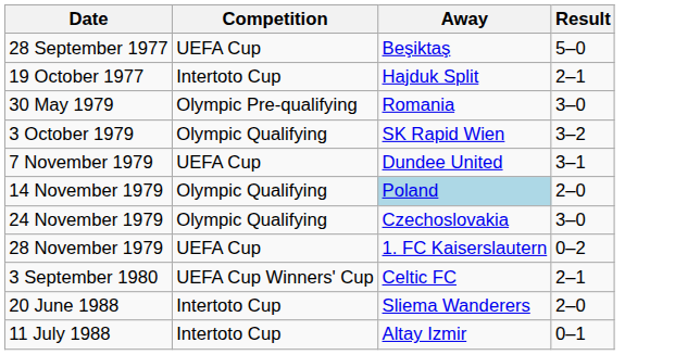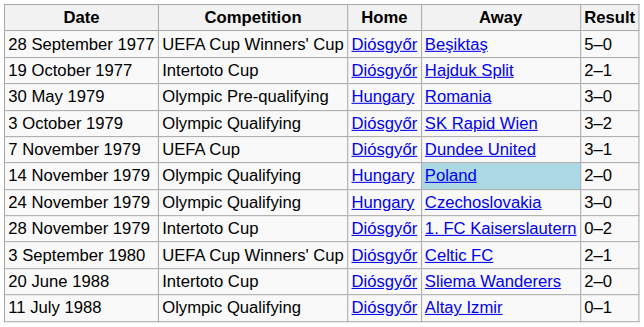 <table class="wikitable">
 <tr>
 <th>Date</th>
 <th>Competition</th>
+<th>Home</th>
 <th>Away</th>
 <th>Result</th>
 </tr>
 <tr>
 <td>28 September 1977</td>
-<td>UEFA Cup</td>
+<td>UEFA Cup Winners' Cup</td>
+<td> <a href='#'>Diósgyőr</a></td>
 <td> <a href='#'>Beşiktaş</a></td>
 <td>5–0</td>
 </tr>
 <tr>
 <td>19 October 1977</td>
 <td>Intertoto Cup</td>
+<td> <a href='#'>Diósgyőr</a></td>
 <td> <a href='#'>Hajduk Split</a></td>
 <td>2–1</td>
 </tr>
 <tr>
 <td>30 May 1979</td>
 <td>Olympic Pre-qualifying</td>
+<td> <a href='#'>Hungary</a></td>
 <td> <a href='#'>Romania</a></td>
 <td>3–0</td>
 </tr>
 <tr>
 <td>3 October 1979</td>
 <td>Olympic Qualifying</td>
+<td> <a href='#'>Diósgyőr</a></td>
 <td> <a href='#'>SK Rapid Wien</a></td>
 <td>3–2</td>
 </tr>
 <tr>
 <td>7 November 1979</td>
 <td>UEFA Cup</td>
+<td> <a href='#'>Diósgyőr</a></td>
 <td> <a href='#'>Dundee United</a></td>
 <td>3–1</td>
 </tr>
 <tr>
 <td>14 November 1979</td>
 <td>Olympic Qualifying</td>
+<td> <a href='#'>Hungary</a></td>
 <td style="background: lightblue;"> <a href='#'>Poland</a></td>
 <td>2–0</td>
 </tr>
 <tr>
 <td>24 November 1979</td>
 <td>Olympic Qualifying</td>
+<td> <a href='#'>Hungary</a></td>
 <td> <a href='#'>Czechoslovakia</a></td>
 <td>3–0</td>
 </tr>
 <tr>
 <td>28 November 1979</td>
-<td>UEFA Cup</td>
+<td>Intertoto Cup</td>
+<td> <a href='#'>Diósgyőr</a></td>
 <td> <a href='#'>1. FC Kaiserslautern</a></td>
 <td>0–2</td>
 </tr>
 <tr>
 <td>3 September 1980</td>
 <td>UEFA Cup Winners' Cup</td>
+<td> <a href='#'>Diósgyőr</a></td>
 <td> <a href='#'>Celtic FC</a></td>
 <td>2–1</td>
 </tr>
 <tr>
 <td>20 June 1988</td>
 <td>Intertoto Cup</td>
+<td> <a href='#'>Diósgyőr</a></td>
 <td> <a href='#'>Sliema Wanderers</a></td>
 <td>2–0</td>
 </tr>
 <tr>
 <td>11 July 1988</td>
-<td>Intertoto Cup</td>
+<td>Olympic Qualifying</td>
+<td> <a href='#'>Diósgyőr</a></td>
 <td> <a href='#'>Altay Izmir</a></td>
 <td>0–1</td>
 </tr>
 </table>
